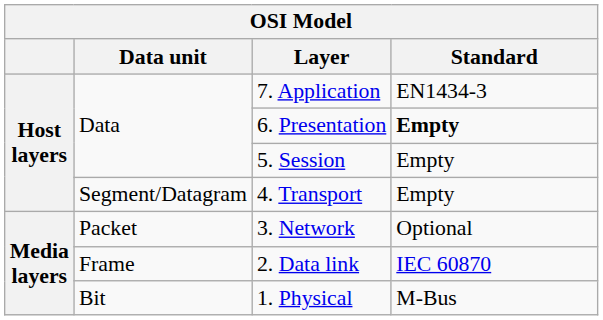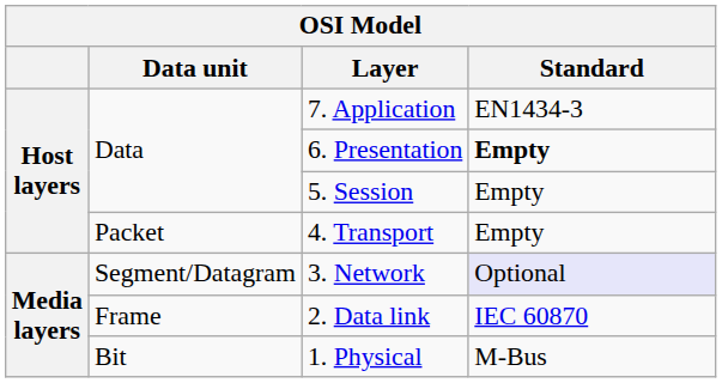 <table class="wikitable">
 <tr>
 <th colspan="4">OSI Model</th>
 </tr>
 <tr>
 <th></th>
 <th>Data unit</th>
 <th>Layer</th>
 <th style="width:9em;">Standard</th>
 </tr>
 <tr>
 <th rowspan="4">Host<br>layers</th>
 <td rowspan="3">Data</td>
 <td>7. <a href='#'>Application</a></td>
 <td>EN1434-3</td>
 </tr>
 <tr>
 <td>6. <a href='#'>Presentation</a></td>
 <td><strong>Empty</strong></td>
 </tr>
 <tr>
 <td>5. <a href='#'>Session</a></td>
 <td>Empty</td>
 </tr>
 <tr>
-<td>Segment/Datagram</td>
+<td>Packet</td>
 <td>4. <a href='#'>Transport</a></td>
 <td>Empty</td>
 </tr>
 <tr>
 <th rowspan="3">Media<br>layers</th>
-<td>Packet</td>
+<td>Segment/Datagram</td>
 <td>3. <a href='#'>Network</a></td>
-<td>Optional</td>
+<td style="background: lavender;">Optional</td>
 </tr>
 <tr>
 <td>Frame</td>
 <td>2. <a href='#'>Data link</a></td>
 <td><a href='#'>IEC 60870</a></td>
 </tr>
 <tr>
 <td>Bit</td>
 <td>1. <a href='#'>Physical</a></td>
 <td>M-Bus</td>
 </tr>
 </table>
